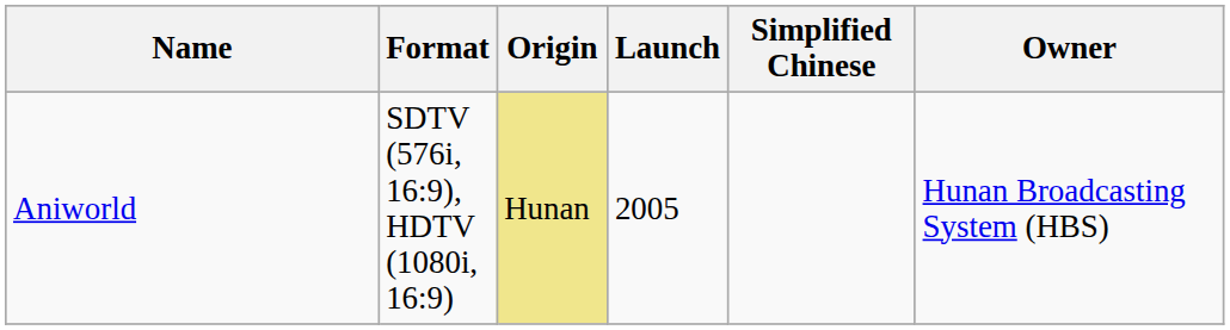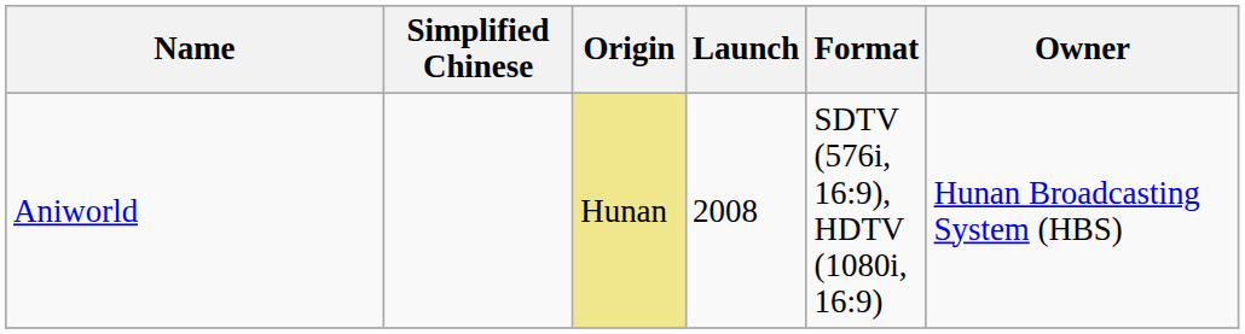 <table class="wikitable sortable">
 <tr>
 <th width="280">Name</th>
-<th>Format</th>
+<th width="100">Simplified Chinese</th>
 <th width="50">Origin</th>
 <th width="20">Launch</th>
-<th width="100">Simplified Chinese</th>
+<th>Format</th>
 <th width="200">Owner</th>
 </tr>
 <tr>
 <td><a href='#'>Aniworld</a></td>
+<td></td>
+<td style="background: khaki;">Hunan</td>
+<td>2008</td>
 <td>SDTV (576i, 16:9), HDTV (1080i, 16:9)</td>
-<td style="background: khaki;">Hunan</td>
-<td>2005</td>
-<td></td>
 <td><a href='#'>Hunan Broadcasting System</a> (HBS)</td>
 </tr>
 </table>
